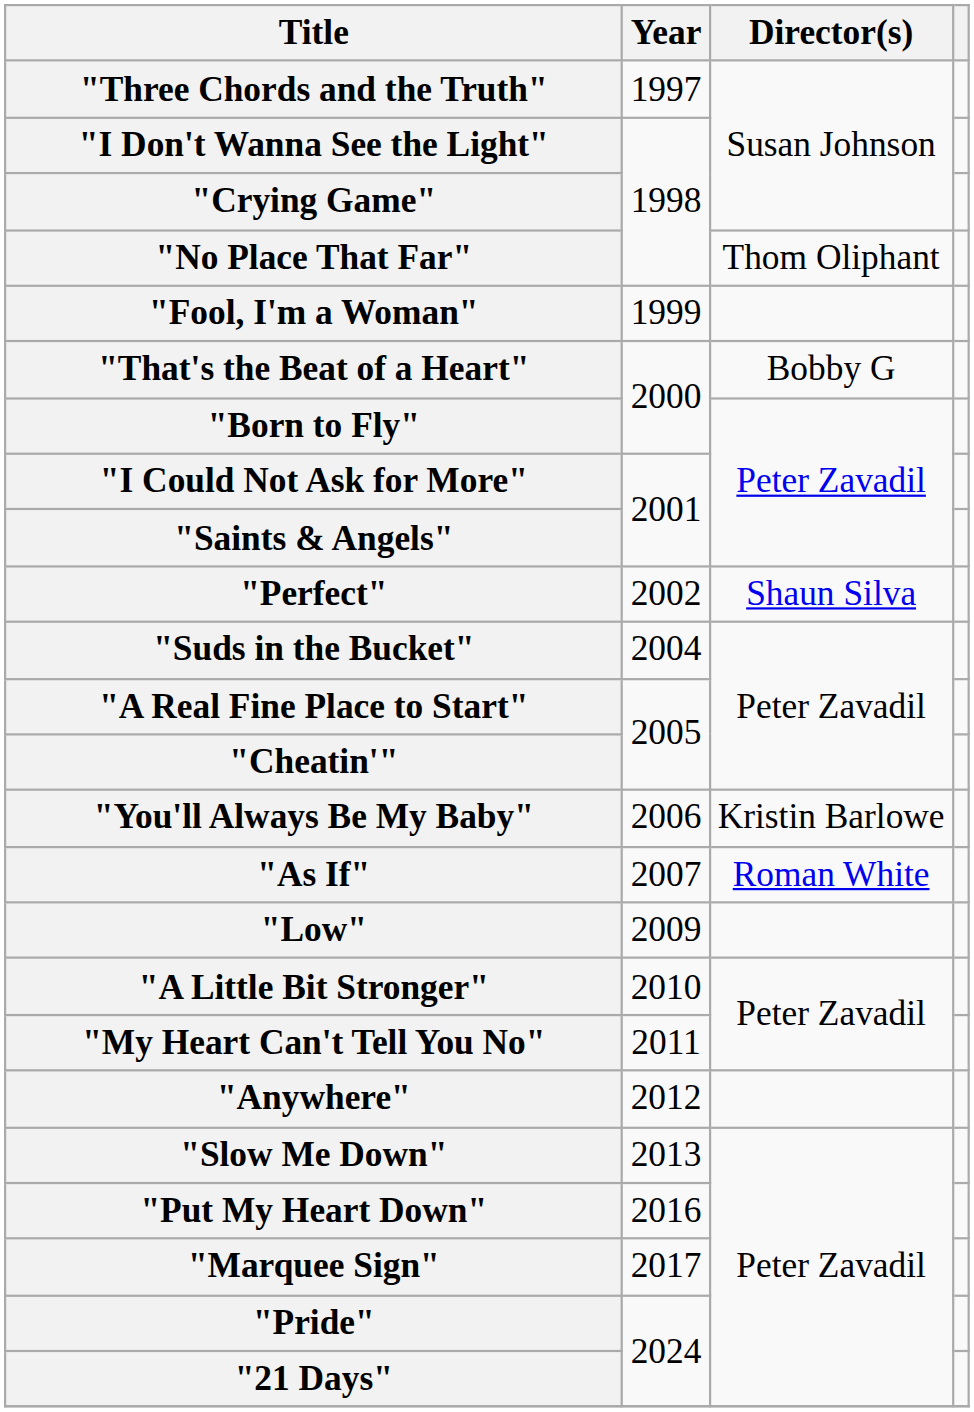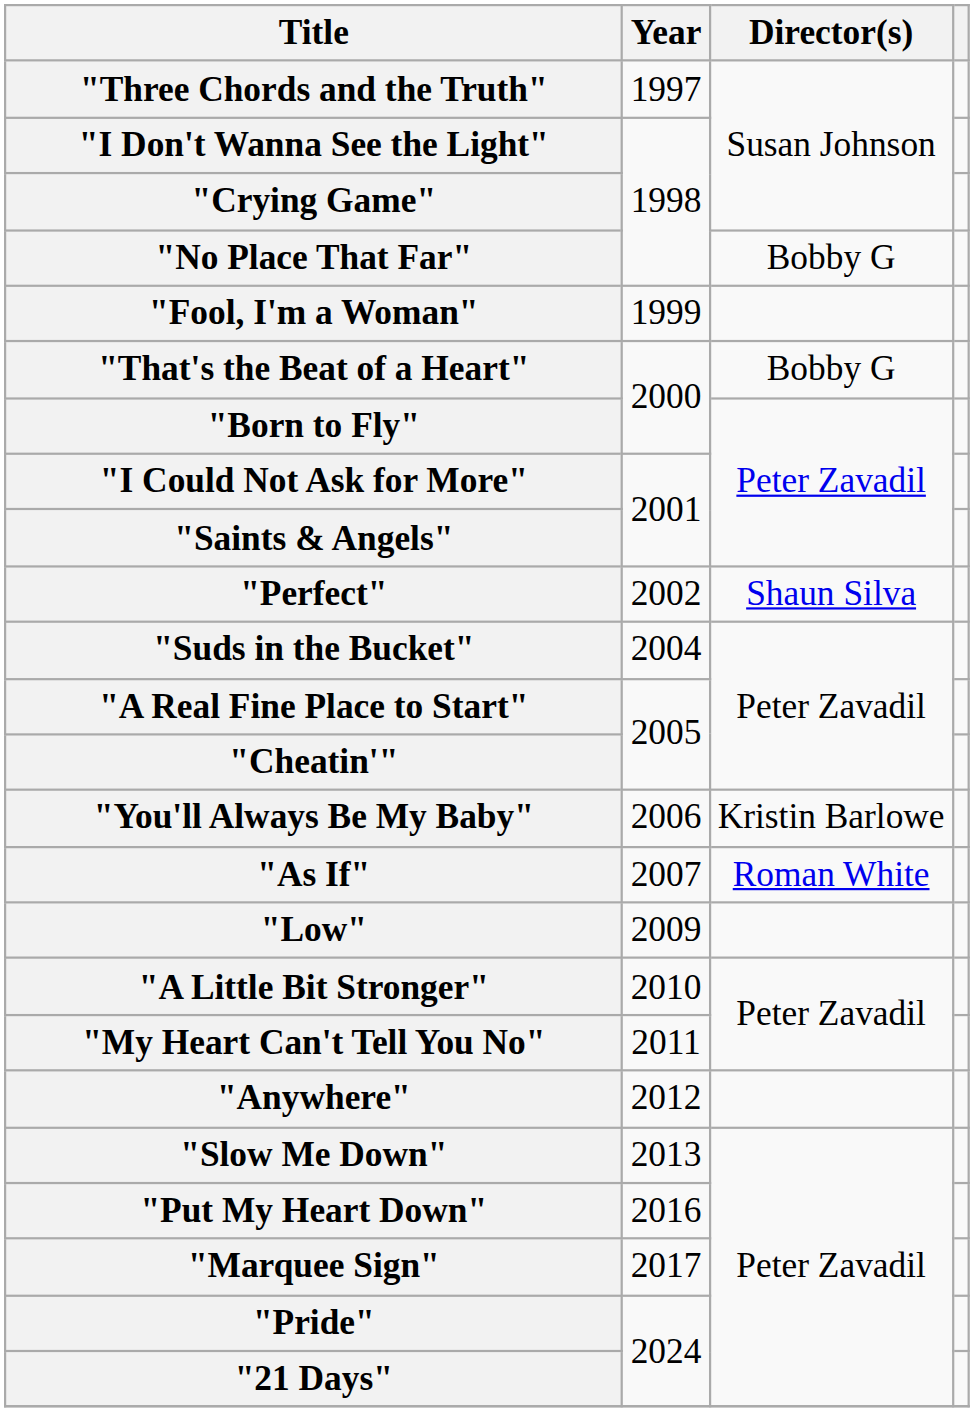 <table class="wikitable plainrowheaders" style="text-align:center;" border="1">
 <tr>
 <th scope="col" style="width:17em;">Title</th>
 <th scope="col">Year</th>
 <th scope="col">Director(s)</th>
 <th></th>
 </tr>
 <tr>
 <th scope="row">"Three Chords and the Truth"</th>
 <td>1997</td>
 <td rowspan="3">Susan Johnson</td>
 <td></td>
 </tr>
 <tr>
 <th scope="row">"I Don't Wanna See the Light"</th>
 <td rowspan="3">1998</td>
 <td></td>
 </tr>
 <tr>
 <th scope="row">"Crying Game"</th>
 <td></td>
 </tr>
 <tr>
 <th scope="row">"No Place That Far"</th>
-<td>Thom Oliphant</td>
+<td>Bobby G</td>
 <td></td>
 </tr>
 <tr>
 <th scope="row">"Fool, I'm a Woman"</th>
 <td>1999</td>
 <td></td>
 <td></td>
 </tr>
 <tr>
 <th scope="row">"That's the Beat of a Heart"<br></th>
 <td rowspan="2">2000</td>
 <td>Bobby G</td>
 <td></td>
 </tr>
 <tr>
 <th scope="row">"Born to Fly"</th>
 <td rowspan="3"><a href='#'>Peter Zavadil</a></td>
 <td></td>
 </tr>
 <tr>
 <th scope="row">"I Could Not Ask for More"</th>
 <td rowspan="2">2001</td>
 <td></td>
 </tr>
 <tr>
 <th scope="row">"Saints & Angels"</th>
 <td></td>
 </tr>
 <tr>
 <th scope="row">"Perfect"</th>
 <td>2002</td>
 <td><a href='#'>Shaun Silva</a></td>
 <td></td>
 </tr>
 <tr>
 <th scope="row">"Suds in the Bucket"</th>
 <td>2004</td>
 <td rowspan="3">Peter Zavadil</td>
 <td></td>
 </tr>
 <tr>
 <th scope="row">"A Real Fine Place to Start"</th>
 <td rowspan="2">2005</td>
 <td></td>
 </tr>
 <tr>
 <th scope="row">"Cheatin'"</th>
 <td></td>
 </tr>
 <tr>
 <th scope="row">"You'll Always Be My Baby"</th>
 <td>2006</td>
 <td>Kristin Barlowe</td>
 <td></td>
 </tr>
 <tr>
 <th scope="row">"As If"</th>
 <td>2007</td>
 <td><a href='#'>Roman White</a></td>
 <td></td>
 </tr>
 <tr>
 <th scope="row">"Low"</th>
 <td>2009</td>
 <td></td>
 <td></td>
 </tr>
 <tr>
 <th scope="row">"A Little Bit Stronger"</th>
 <td>2010</td>
 <td rowspan="2">Peter Zavadil</td>
 <td></td>
 </tr>
 <tr>
 <th scope="row">"My Heart Can't Tell You No"</th>
 <td>2011</td>
 <td></td>
 </tr>
 <tr>
 <th scope="row">"Anywhere" </th>
 <td>2012</td>
 <td></td>
 <td></td>
 </tr>
 <tr>
 <th scope="row">"Slow Me Down"</th>
 <td>2013</td>
 <td rowspan="5">Peter Zavadil</td>
 <td></td>
 </tr>
 <tr>
 <th scope="row">"Put My Heart Down"</th>
 <td>2016</td>
 <td></td>
 </tr>
 <tr>
 <th scope="row">"Marquee Sign"</th>
 <td>2017</td>
 <td></td>
 </tr>
 <tr>
 <th scope="row">"Pride"</th>
 <td rowspan="2">2024</td>
 <td></td>
 </tr>
 <tr>
 <th scope="row">"21 Days"</th>
 <td></td>
 </tr>
 <tr>
 </tr>
 </table>
